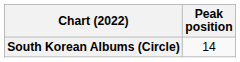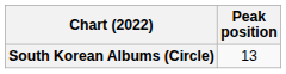 <table class="wikitable plainrowheaders" style="text-align:center">
 <tr>
 <th scope="col">Chart (2022)</th>
 <th scope="col">Peak<br>position</th>
 </tr>
 <tr>
 <th scope="row">South Korean Albums (Circle)</th>
-<td>14</td>
+<td>13</td>
 </tr>
 </table>
